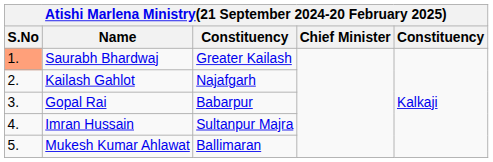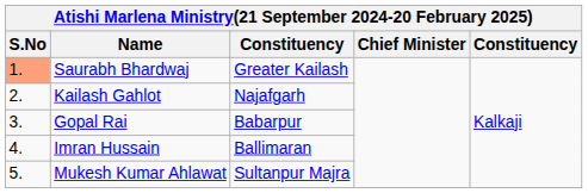 <table class="wikitable sortable">
 <tr>
 <th colspan="5"><a href='#'>Atishi Marlena Ministry</a>(21 September 2024-20 February 2025)</th>
 </tr>
 <tr>
 <th>S.No</th>
 <th>Name</th>
 <th>Constituency</th>
 <th>Chief Minister</th>
 <th>Constituency</th>
 </tr>
 <tr>
 <td style="background: lightsalmon;">1.</td>
 <td><a href='#'>Saurabh Bhardwaj</a></td>
 <td><a href='#'>Greater Kailash</a></td>
 <td rowspan="5"></td>
 <td rowspan="5"><a href='#'>Kalkaji</a></td>
 </tr>
 <tr>
 <td>2.</td>
 <td><a href='#'>Kailash Gahlot</a></td>
 <td><a href='#'>Najafgarh</a></td>
 </tr>
 <tr>
 <td>3.</td>
 <td><a href='#'>Gopal Rai</a></td>
 <td><a href='#'>Babarpur</a></td>
 </tr>
 <tr>
 <td>4.</td>
 <td><a href='#'>Imran Hussain</a></td>
-<td><a href='#'>Sultanpur Majra</a></td>
+<td><a href='#'>Ballimaran</a></td>
 </tr>
 <tr>
 <td>5.</td>
 <td><a href='#'>Mukesh Kumar Ahlawat</a></td>
-<td><a href='#'>Ballimaran</a></td>
+<td><a href='#'>Sultanpur Majra</a></td>
 </tr>
 </table>
